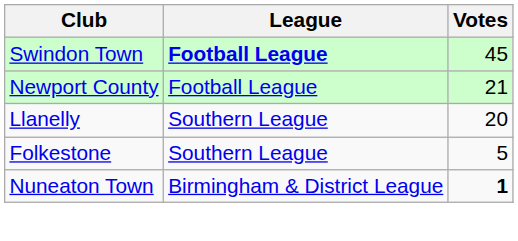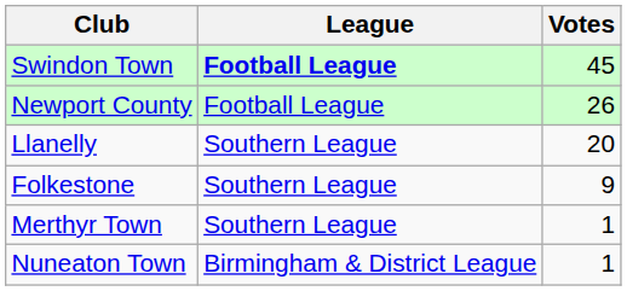 <table class=wikitable style=text-align:left>
 <tr>
 <th>Club</th>
 <th>League</th>
 <th>Votes</th>
 </tr>
 <tr bgcolor=ccffcc>
 <td><a href='#'>Swindon Town</a></td>
 <td><strong><a href='#'>Football League</a></strong></td>
 <td align=right>45</td>
 </tr>
 <tr bgcolor=ccffcc>
 <td><a href='#'>Newport County</a></td>
 <td><a href='#'>Football League</a></td>
-<td align=right>21</td>
+<td align=right>26</td>
 </tr>
 <tr>
 <td><a href='#'>Llanelly</a></td>
 <td><a href='#'>Southern League</a></td>
 <td align=right>20</td>
 </tr>
 <tr>
 <td><a href='#'>Folkestone</a></td>
 <td><a href='#'>Southern League</a></td>
-<td align=right>5</td>
+<td align=right>9</td>
+</tr>
+<tr>
+<td><a href='#'>Merthyr Town</a></td>
+<td><a href='#'>Southern League</a></td>
+<td align=right>1</td>
 </tr>
 <tr>
 <td><a href='#'>Nuneaton Town</a></td>
 <td><a href='#'>Birmingham & District League</a></td>
-<td align=right><strong>1</strong></td>
+<td align=right>1</td>
 </tr>
 </table>
